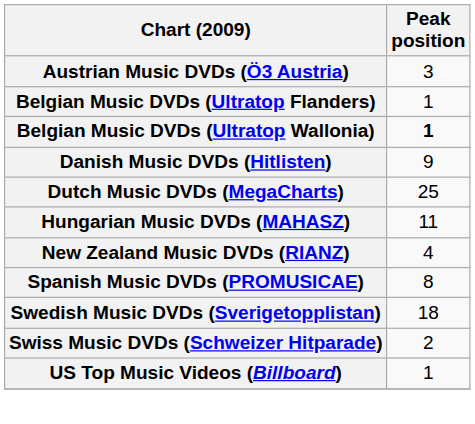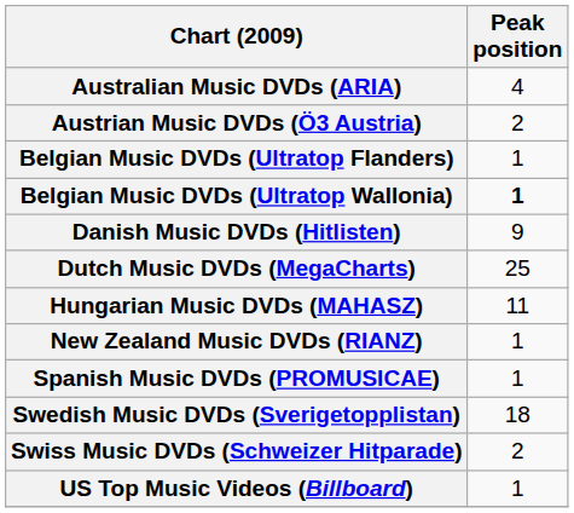 <table class="wikitable plainrowheaders sortable" style="text-align:center;" border="1">
 <tr>
 <th scope="col">Chart (2009)</th>
 <th scope="col">Peak<br>position</th>
 </tr>
 <tr>
+<th scope="row">Australian Music DVDs (<a href='#'>ARIA</a>)</th>
+<td>4</td>
+</tr>
+<tr>
 <th scope="row">Austrian Music DVDs (<a href='#'>Ö3 Austria</a>)</th>
-<td>3</td>
+<td>2</td>
 </tr>
 <tr>
 <th scope="row">Belgian Music DVDs (<a href='#'>Ultratop</a> Flanders)</th>
 <td>1</td>
 </tr>
 <tr>
 <th scope="row">Belgian Music DVDs (<a href='#'>Ultratop</a> Wallonia)</th>
 <td><strong>1</strong></td>
 </tr>
 <tr>
 <th scope="row">Danish Music DVDs (<a href='#'>Hitlisten</a>)</th>
 <td>9</td>
 </tr>
 <tr>
 <th scope="row">Dutch Music DVDs (<a href='#'>MegaCharts</a>)</th>
 <td>25</td>
 </tr>
 <tr>
 <th scope="row">Hungarian Music DVDs (<a href='#'>MAHASZ</a>)</th>
 <td>11</td>
 </tr>
 <tr>
 <th scope="row">New Zealand Music DVDs (<a href='#'>RIANZ</a>)</th>
-<td>4</td>
+<td>1</td>
 </tr>
 <tr>
 <th scope="row">Spanish Music DVDs (<a href='#'>PROMUSICAE</a>)</th>
-<td>8</td>
+<td>1</td>
 </tr>
 <tr>
 <th scope="row">Swedish Music DVDs (<a href='#'>Sverigetopplistan</a>)</th>
 <td>18</td>
 </tr>
 <tr>
 <th scope="row">Swiss Music DVDs (<a href='#'>Schweizer Hitparade</a>)</th>
 <td>2</td>
 </tr>
 <tr>
 <th scope="row">US Top Music Videos (<em><a href='#'>Billboard</a></em>)</th>
 <td>1</td>
 </tr>
 <tr>
 </tr>
 </table>
